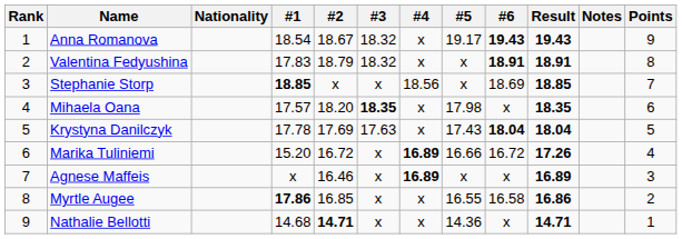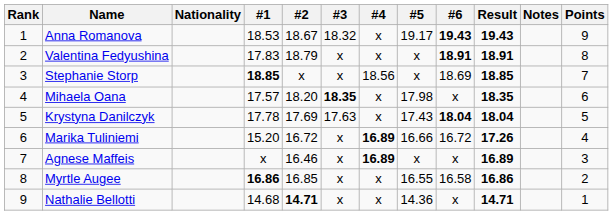 <table class="wikitable sortable" style="text-align:center">
 <tr>
 <th>Rank</th>
 <th>Name</th>
 <th>Nationality</th>
 <th>#1</th>
 <th>#2</th>
 <th>#3</th>
 <th>#4</th>
 <th>#5</th>
 <th>#6</th>
 <th>Result</th>
 <th>Notes</th>
 <th>Points</th>
 </tr>
 <tr>
 <td>1</td>
 <td align=left><a href='#'>Anna Romanova</a></td>
 <td align=left></td>
-<td>18.54</td>
+<td>18.53</td>
 <td>18.67</td>
 <td>18.32</td>
 <td>x</td>
 <td>19.17</td>
 <td><strong>19.43</strong></td>
 <td><strong>19.43</strong></td>
 <td></td>
 <td>9</td>
 </tr>
 <tr>
 <td>2</td>
 <td align=left><a href='#'>Valentina Fedyushina</a></td>
 <td align=left></td>
 <td>17.83</td>
 <td>18.79</td>
-<td>18.32</td>
+<td>x</td>
 <td>x</td>
 <td>x</td>
 <td><strong>18.91</strong></td>
 <td><strong>18.91</strong></td>
 <td></td>
 <td>8</td>
 </tr>
 <tr>
 <td>3</td>
 <td align=left><a href='#'>Stephanie Storp</a></td>
 <td align=left></td>
 <td><strong>18.85</strong></td>
 <td>x</td>
 <td>x</td>
 <td>18.56</td>
 <td>x</td>
 <td>18.69</td>
 <td><strong>18.85</strong></td>
 <td></td>
 <td>7</td>
 </tr>
 <tr>
 <td>4</td>
 <td align=left><a href='#'>Mihaela Oana</a></td>
 <td align=left></td>
 <td>17.57</td>
 <td>18.20</td>
 <td><strong>18.35</strong></td>
 <td>x</td>
 <td>17.98</td>
 <td>x</td>
 <td><strong>18.35</strong></td>
 <td></td>
 <td>6</td>
 </tr>
 <tr>
 <td>5</td>
 <td align=left><a href='#'>Krystyna Danilczyk</a></td>
 <td align=left></td>
 <td>17.78</td>
 <td>17.69</td>
 <td>17.63</td>
 <td>x</td>
 <td>17.43</td>
 <td><strong>18.04</strong></td>
 <td><strong>18.04</strong></td>
 <td></td>
 <td>5</td>
 </tr>
 <tr>
 <td>6</td>
 <td align=left><a href='#'>Marika Tuliniemi</a></td>
 <td align=left></td>
 <td>15.20</td>
 <td>16.72</td>
 <td>x</td>
 <td><strong>16.89</strong></td>
 <td>16.66</td>
 <td>16.72</td>
 <td><strong>17.26</strong></td>
 <td></td>
 <td>4</td>
 </tr>
 <tr>
 <td>7</td>
 <td align=left><a href='#'>Agnese Maffeis</a></td>
 <td align=left></td>
 <td>x</td>
 <td>16.46</td>
 <td>x</td>
 <td><strong>16.89</strong></td>
 <td>x</td>
 <td>x</td>
 <td><strong>16.89</strong></td>
 <td></td>
 <td>3</td>
 </tr>
 <tr>
 <td>8</td>
 <td align=left><a href='#'>Myrtle Augee</a></td>
 <td align=left></td>
-<td><strong>17.86</strong></td>
+<td><strong>16.86</strong></td>
 <td>16.85</td>
 <td>x</td>
 <td>x</td>
 <td>16.55</td>
 <td>16.58</td>
 <td><strong>16.86</strong></td>
 <td></td>
 <td>2</td>
 </tr>
 <tr>
 <td>9</td>
 <td align=left><a href='#'>Nathalie Bellotti</a></td>
 <td align=left></td>
 <td>14.68</td>
 <td><strong>14.71</strong></td>
 <td>x</td>
 <td>x</td>
 <td>14.36</td>
 <td>x</td>
 <td><strong>14.71</strong></td>
 <td></td>
 <td>1</td>
 </tr>
 </table>
